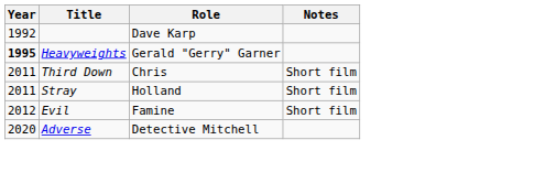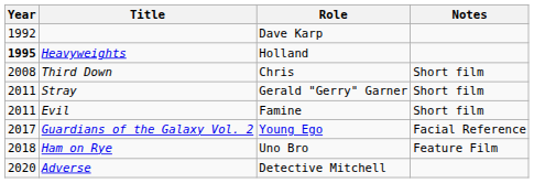 <table class="wikitable sortable">
 <tr>
 <th>Year</th>
 <th>Title</th>
 <th>Role</th>
 <th class="unsortable">Notes</th>
 </tr>
 <tr>
 <td>1992</td>
 <td><em></em></td>
 <td>Dave Karp</td>
 <td></td>
 </tr>
 <tr>
 <td><strong>1995</strong></td>
 <td><em><a href='#'>Heavyweights</a></em></td>
-<td>Gerald "Gerry" Garner</td>
+<td>Holland</td>
 <td></td>
 </tr>
 <tr>
-<td>2011</td>
+<td>2008</td>
 <td><em>Third Down</em></td>
 <td>Chris</td>
 <td>Short film</td>
 </tr>
 <tr>
 <td>2011</td>
 <td><em>Stray</em></td>
-<td>Holland</td>
+<td>Gerald "Gerry" Garner</td>
 <td>Short film</td>
 </tr>
 <tr>
-<td>2012</td>
+<td>2011</td>
 <td><em>Evil</em></td>
 <td>Famine</td>
 <td>Short film</td>
+</tr>
+<tr>
+<td>2017</td>
+<td><em><a href='#'>Guardians of the Galaxy Vol. 2</a></em></td>
+<td><a href='#'>Young Ego</a></td>
+<td>Facial Reference</td>
+</tr>
+<tr>
+<td>2018</td>
+<td><em><a href='#'>Ham on Rye</a></em></td>
+<td>Uno Bro</td>
+<td>Feature Film</td>
 </tr>
 <tr>
 <td>2020</td>
 <td><em><a href='#'>Adverse</a></em></td>
 <td>Detective Mitchell</td>
 <td></td>
 </tr>
 </table>
